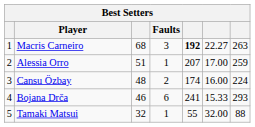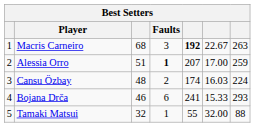 <table class="wikitable sortable" style=font-size:90%>
 <tr>
 <th colspan=7>Best Setters</th>
 </tr>
 <tr>
 <th></th>
 <th width=158>Player</th>
 <th width=20></th>
 <th width=20>Faults</th>
 <th width=20></th>
 <th width=20></th>
 <th width=20></th>
 </tr>
 <tr>
 <td>1</td>
 <td> <a href='#'>Macris Carneiro</a></td>
 <td align=center>68</td>
 <td align=center>3</td>
 <td align=center><strong>192</strong></td>
-<td align=center>22.27</td>
+<td align=center>22.67</td>
 <td align=center>263</td>
 </tr>
 <tr>
 <td>2</td>
 <td> <a href='#'>Alessia Orro</a></td>
 <td align=center>51</td>
-<td align=center>1</td>
+<td align=center><strong>1</strong></td>
 <td align=center>207</td>
 <td align=center>17.00</td>
 <td align=center>259</td>
 </tr>
 <tr>
 <td>3</td>
 <td> <a href='#'>Cansu Özbay</a></td>
 <td align=center>48</td>
 <td align=center>2</td>
 <td align=center>174</td>
-<td align=center>16.00</td>
+<td align=center>16.03</td>
 <td align=center>224</td>
 </tr>
 <tr>
 <td>4</td>
 <td> <a href='#'>Bojana Drča</a></td>
 <td align=center>46</td>
 <td align=center>6</td>
 <td align=center>241</td>
 <td align=center>15.33</td>
 <td align=center>293</td>
 </tr>
 <tr>
 <td>5</td>
 <td> <a href='#'>Tamaki Matsui</a></td>
 <td align=center>32</td>
 <td align=center>1</td>
 <td align=center>55</td>
 <td align=center>32.00</td>
 <td align=center>88</td>
 </tr>
 </table>
